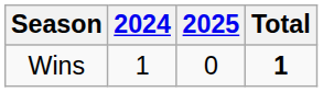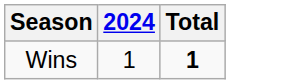 <table class="wikitable">
 <tr>
 <th>Season</th>
 <th><a href='#'>2024</a></th>
-<th><a href='#'>2025</a></th>
 <th>Total</th>
 </tr>
 <tr align=center>
 <td>Wins</td>
 <td>1</td>
-<td>0</td>
 <td><strong>1</strong></td>
 </tr>
 </table>
